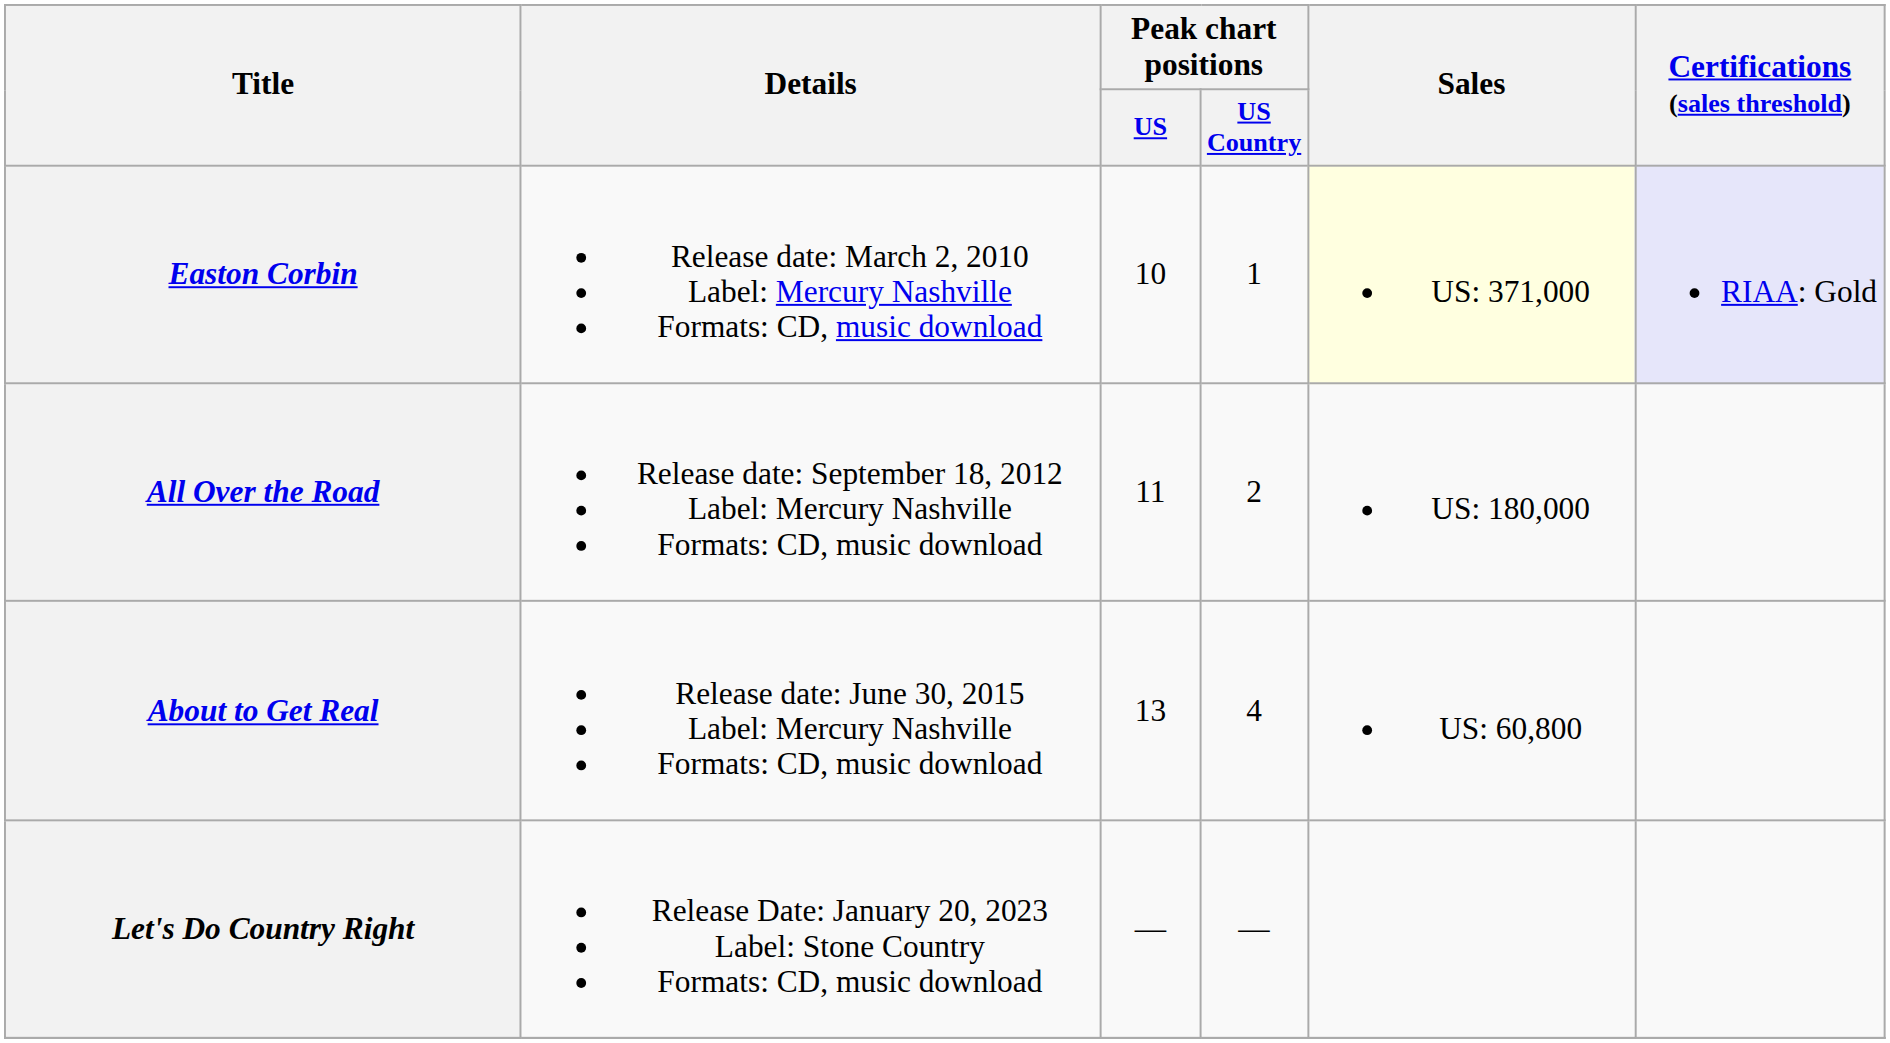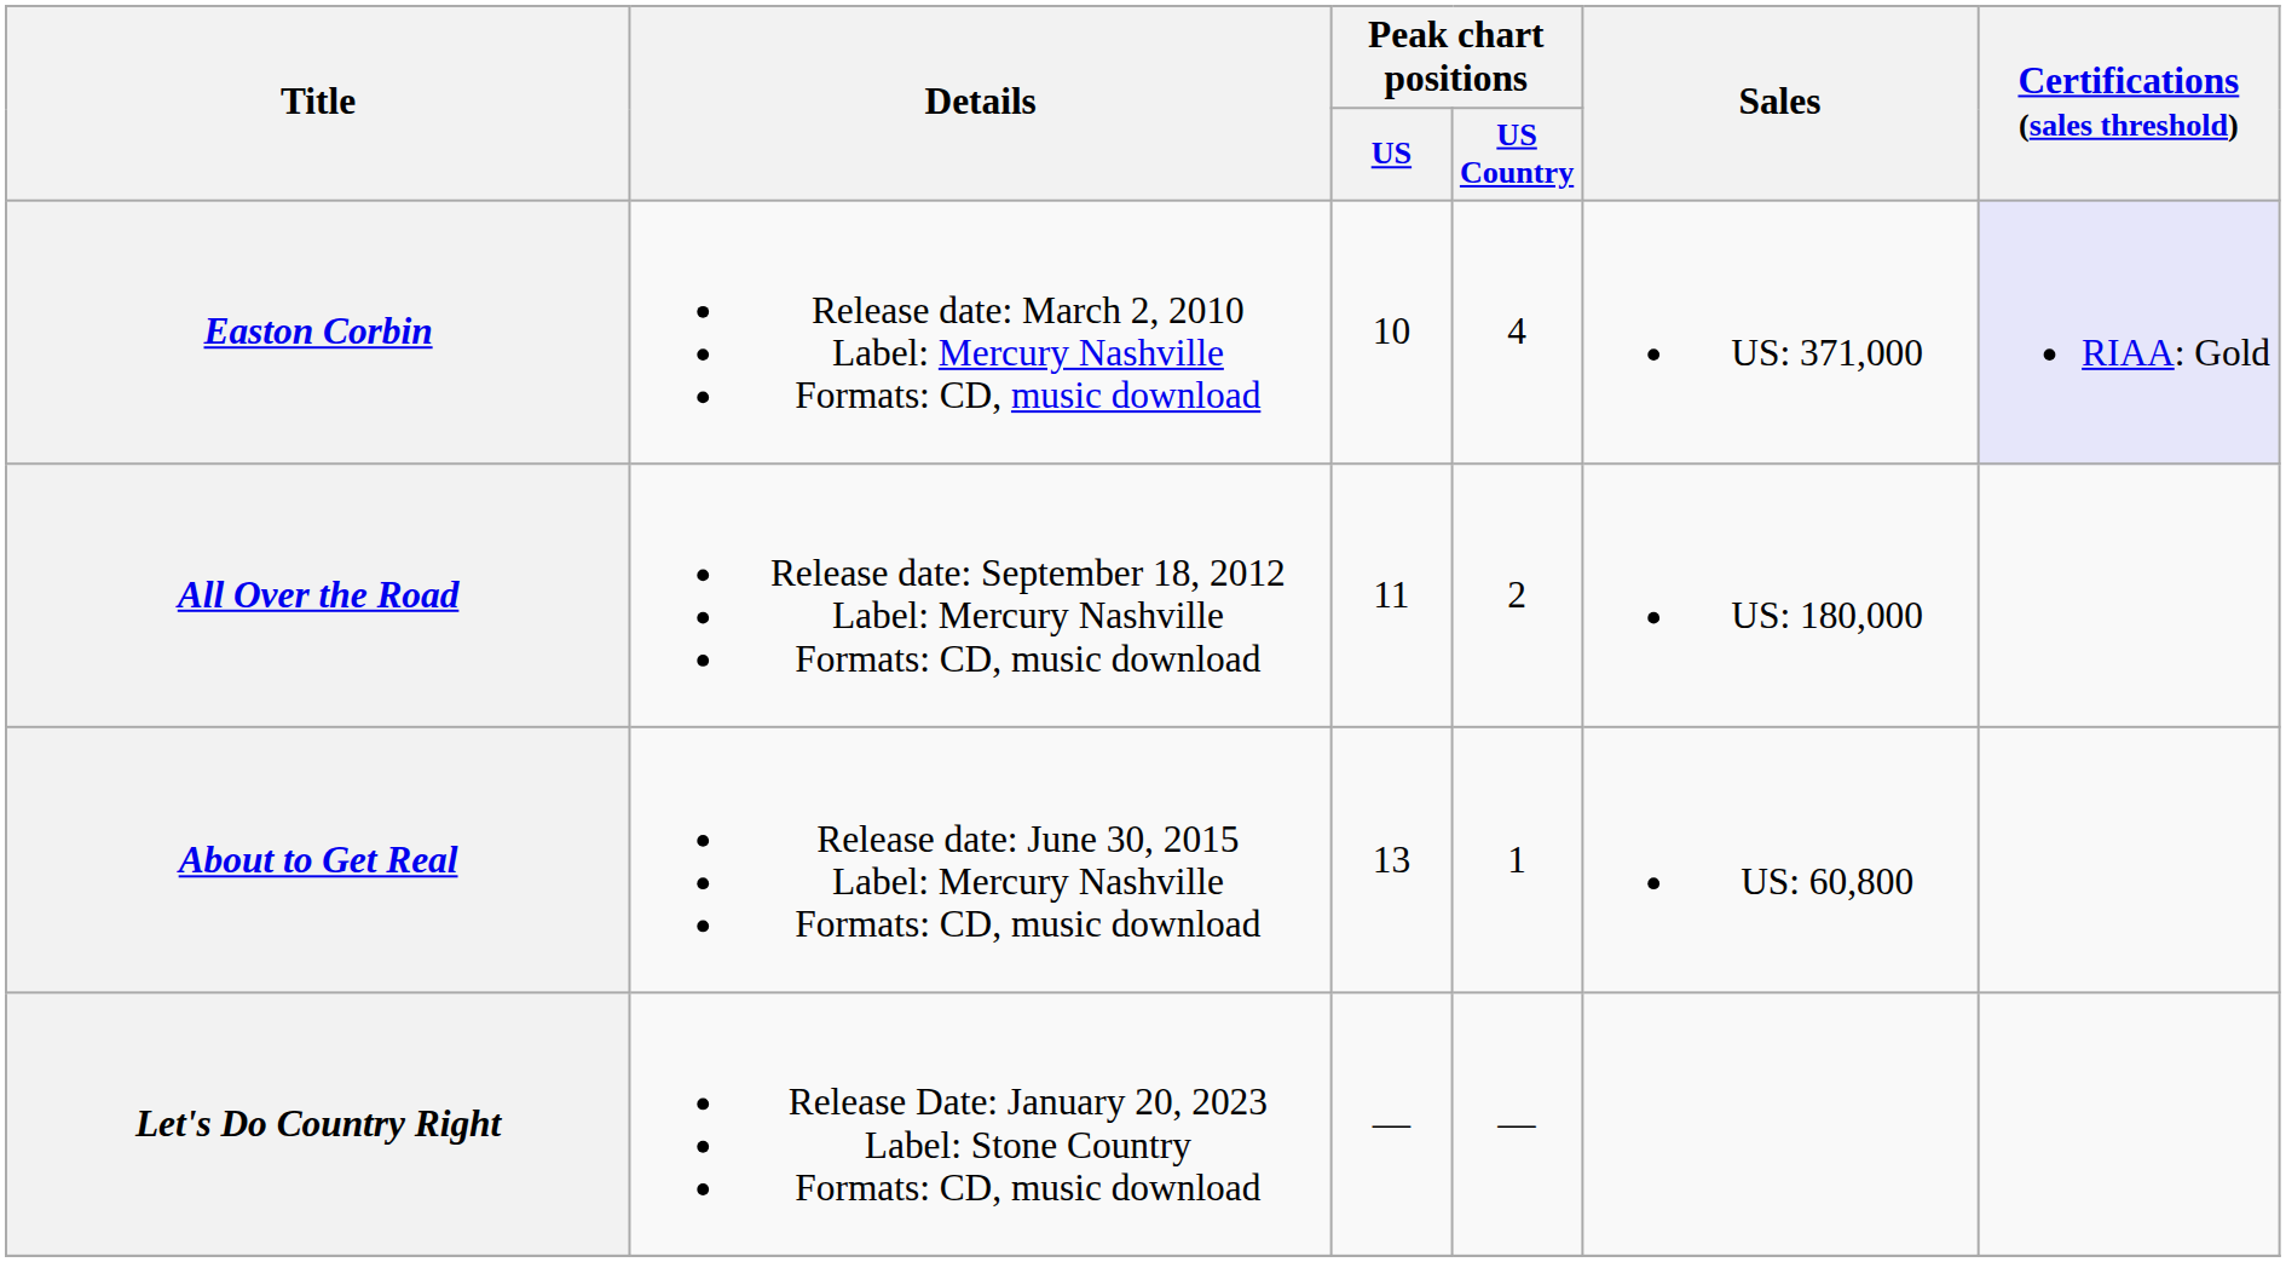 <table class="wikitable plainrowheaders" style="text-align:center;">
 <tr>
 <th rowspan="2" style="width:16em;">Title</th>
 <th rowspan="2" style="width:18em;">Details</th>
 <th colspan="2">Peak chart<br>positions</th>
 <th rowspan="2" style="width:10em;">Sales</th>
 <th rowspan="2"><a href='#'>Certifications</a><br><small>(<a href='#'>sales threshold</a>)</small></th>
 </tr>
 <tr style="font-size:smaller;">
 <th width="45"><a href='#'>US</a><br></th>
 <th width="45"><a href='#'>US Country</a><br></th>
 </tr>
 <tr>
 <th scope="row"><em><a href='#'>Easton Corbin</a></em></th>
 <td><br><ul><li>Release date: March 2, 2010</li><li>Label: <a href='#'>Mercury Nashville</a></li><li>Formats: CD, <a href='#'>music download</a></li></ul></td>
 <td>10</td>
-<td>1</td>
-<td style="background: lightyellow;"><br><ul><li>US: 371,000</li></ul></td>
+<td>4</td>
+<td><br><ul><li>US: 371,000</li></ul></td>
 <td style="background: lavender;"><br><ul><li><a href='#'>RIAA</a>: Gold</li></ul></td>
 </tr>
 <tr>
 <th scope="row"><em><a href='#'>All Over the Road</a></em></th>
 <td><br><ul><li>Release date: September 18, 2012</li><li>Label: Mercury Nashville</li><li>Formats: CD, music download</li></ul></td>
 <td>11</td>
 <td>2</td>
 <td><br><ul><li>US: 180,000</li></ul></td>
 <td></td>
 </tr>
 <tr>
 <th scope="row"><em><a href='#'>About to Get Real</a></em></th>
 <td><br><ul><li>Release date: June 30, 2015</li><li>Label: Mercury Nashville</li><li>Formats: CD, music download</li></ul></td>
 <td>13</td>
-<td>4</td>
+<td>1</td>
 <td><br><ul><li>US: 60,800</li></ul></td>
 <td></td>
 </tr>
 <tr>
 <th scope="row"><em>Let's Do Country Right</em></th>
 <td><br><ul><li>Release Date: January 20, 2023</li><li>Label: Stone Country</li><li>Formats: CD, music download</li></ul></td>
 <td>—</td>
 <td>—</td>
 <td></td>
 <td></td>
 </tr>
 <tr>
 </tr>
 </table>
